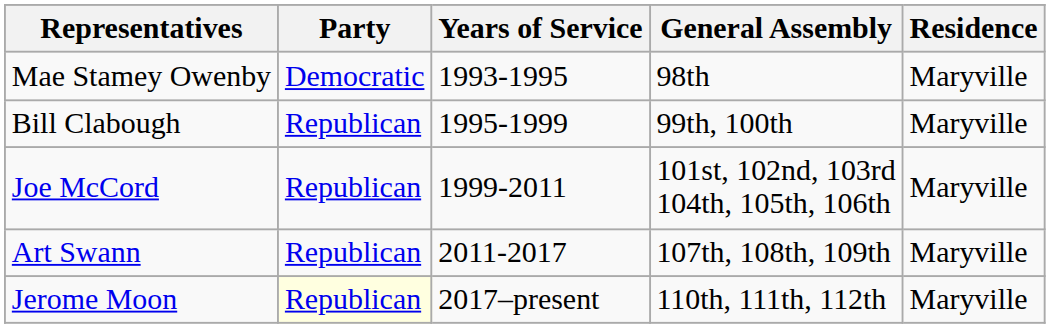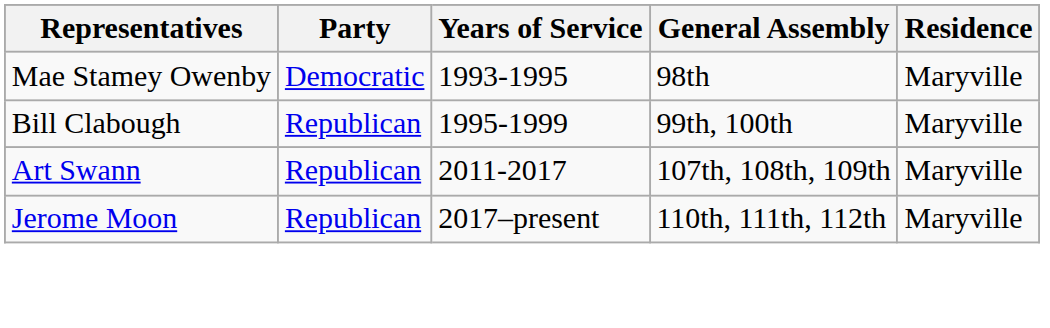 <table class="wikitable">
 <tr>
 <th>Representatives</th>
 <th>Party</th>
 <th>Years of Service</th>
 <th>General Assembly</th>
 <th>Residence</th>
 </tr>
 <tr>
 <td>Mae Stamey Owenby</td>
 <td><a href='#'>Democratic</a></td>
 <td>1993-1995</td>
 <td>98th</td>
 <td>Maryville</td>
 </tr>
 <tr>
 <td>Bill Clabough</td>
 <td><a href='#'>Republican</a></td>
 <td>1995-1999</td>
 <td>99th, 100th</td>
 <td>Maryville</td>
 </tr>
 <tr>
-<td><a href='#'>Joe McCord</a></td>
-<td><a href='#'>Republican</a></td>
-<td>1999-2011</td>
-<td>101st, 102nd, 103rd<br>104th, 105th, 106th</td>
-<td>Maryville</td>
-</tr>
-<tr>
 <td><a href='#'>Art Swann</a></td>
 <td><a href='#'>Republican</a></td>
 <td>2011-2017</td>
 <td>107th, 108th, 109th</td>
 <td>Maryville</td>
 </tr>
 <tr>
 <td><a href='#'>Jerome Moon</a></td>
-<td style="background: lightyellow;"><a href='#'>Republican</a></td>
+<td><a href='#'>Republican</a></td>
 <td>2017–present</td>
 <td>110th, 111th, 112th</td>
 <td>Maryville</td>
 </tr>
 </table>
